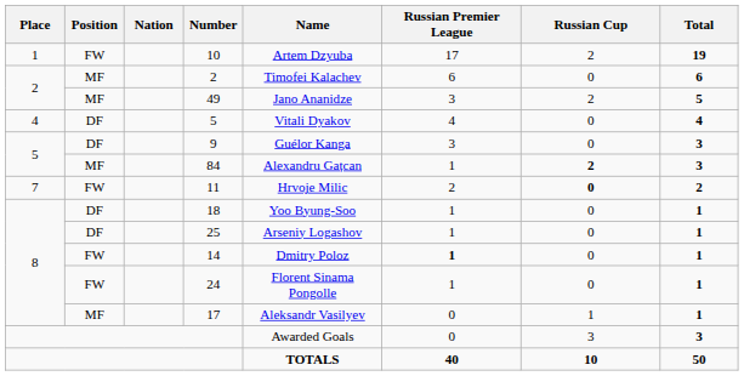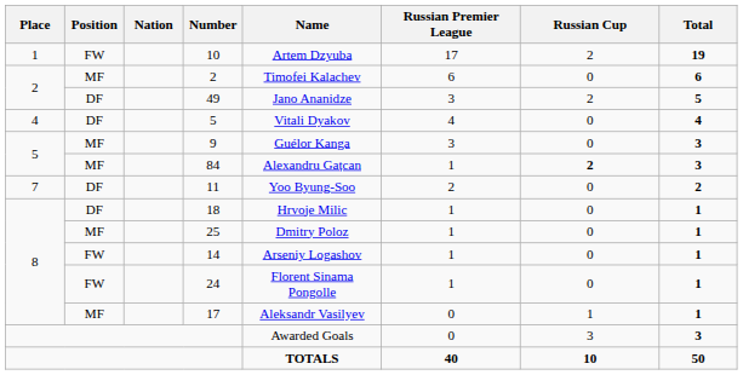 <table class="wikitable" style="font-size: 95%; text-align: center;">
 <tr>
 <th width=60>Place</th>
 <th width=60>Position</th>
 <th width=60>Nation</th>
 <th width=60>Number</th>
 <th width=150>Name</th>
 <th width=150>Russian Premier League</th>
 <th width=150>Russian Cup</th>
 <th width=80><strong>Total</strong></th>
 </tr>
 <tr>
 <td>1</td>
 <td>FW</td>
 <td></td>
 <td>10</td>
 <td><a href='#'>Artem Dzyuba</a></td>
 <td>17</td>
 <td>2</td>
 <td><strong>19</strong></td>
 </tr>
 <tr>
 <td rowspan=2>2</td>
 <td>MF</td>
 <td></td>
 <td>2</td>
 <td><a href='#'>Timofei Kalachev</a></td>
 <td>6</td>
 <td>0</td>
 <td><strong>6</strong></td>
 </tr>
 <tr>
-<td>MF</td>
+<td>DF</td>
 <td></td>
 <td>49</td>
 <td><a href='#'>Jano Ananidze</a></td>
 <td>3</td>
 <td>2</td>
 <td><strong>5</strong></td>
 </tr>
 <tr>
 <td>4</td>
 <td>DF</td>
 <td></td>
 <td>5</td>
 <td><a href='#'>Vitali Dyakov</a></td>
 <td>4</td>
 <td>0</td>
 <td><strong>4</strong></td>
 </tr>
 <tr>
 <td rowspan=2>5</td>
-<td>DF</td>
+<td>MF</td>
 <td></td>
 <td>9</td>
 <td><a href='#'>Guélor Kanga</a></td>
 <td>3</td>
 <td>0</td>
 <td><strong>3</strong></td>
 </tr>
 <tr>
 <td>MF</td>
 <td></td>
 <td>84</td>
 <td><a href='#'>Alexandru Gațcan</a></td>
 <td>1</td>
 <td><strong>2</strong></td>
 <td><strong>3</strong></td>
 </tr>
 <tr>
 <td>7</td>
-<td>FW</td>
+<td>DF</td>
 <td></td>
 <td>11</td>
-<td><a href='#'>Hrvoje Milic</a></td>
+<td><a href='#'>Yoo Byung-Soo</a></td>
 <td>2</td>
-<td><strong>0</strong></td>
+<td>0</td>
 <td><strong>2</strong></td>
 </tr>
 <tr>
 <td rowspan=5>8</td>
 <td>DF</td>
 <td></td>
 <td>18</td>
-<td><a href='#'>Yoo Byung-Soo</a></td>
+<td><a href='#'>Hrvoje Milic</a></td>
 <td>1</td>
 <td>0</td>
 <td><strong>1</strong></td>
 </tr>
 <tr>
-<td>DF</td>
+<td>MF</td>
 <td></td>
 <td>25</td>
-<td><a href='#'>Arseniy Logashov</a></td>
+<td><a href='#'>Dmitry Poloz</a></td>
 <td>1</td>
 <td>0</td>
 <td><strong>1</strong></td>
 </tr>
 <tr>
 <td>FW</td>
 <td></td>
 <td>14</td>
-<td><a href='#'>Dmitry Poloz</a></td>
-<td><strong>1</strong></td>
+<td><a href='#'>Arseniy Logashov</a></td>
+<td>1</td>
 <td>0</td>
 <td><strong>1</strong></td>
 </tr>
 <tr>
 <td>FW</td>
 <td></td>
 <td>24</td>
 <td><a href='#'>Florent Sinama Pongolle</a></td>
 <td>1</td>
 <td>0</td>
 <td><strong>1</strong></td>
 </tr>
 <tr>
 <td>MF</td>
 <td></td>
 <td>17</td>
 <td><a href='#'>Aleksandr Vasilyev</a></td>
 <td>0</td>
 <td>1</td>
 <td><strong>1</strong></td>
 </tr>
 <tr>
 <td colspan=4></td>
 <td>Awarded Goals</td>
 <td>0</td>
 <td>3</td>
 <td><strong>3</strong></td>
 </tr>
 <tr>
 <td colspan=4></td>
 <td><strong>TOTALS</strong></td>
 <td><strong>40</strong></td>
 <td><strong>10</strong></td>
 <td><strong>50</strong></td>
 </tr>
 </table>
